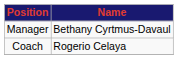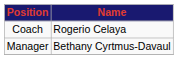 <table class="wikitable" style="text-align:center;">
 <tr>
 <th style="background:#191970; color:#E03C31">Position</th>
 <th style="background:#191970; color:#E03C31">Name</th>
 </tr>
 <tr>
+<td>Coach</td>
+<td align=left> Rogerio Celaya</td>
+</tr>
+<tr>
 <td>Manager</td>
 <td align=left> Bethany Cyrtmus-Davaul</td>
 </tr>
 <tr>
-<td>Coach</td>
-<td align=left> Rogerio Celaya</td>
-</tr>
-<tr>
 </tr>
 </table>
